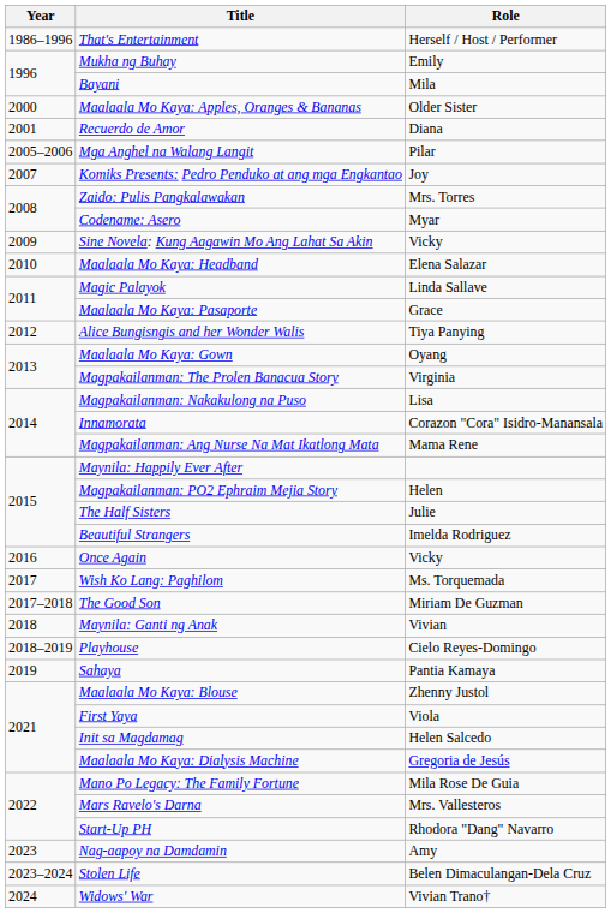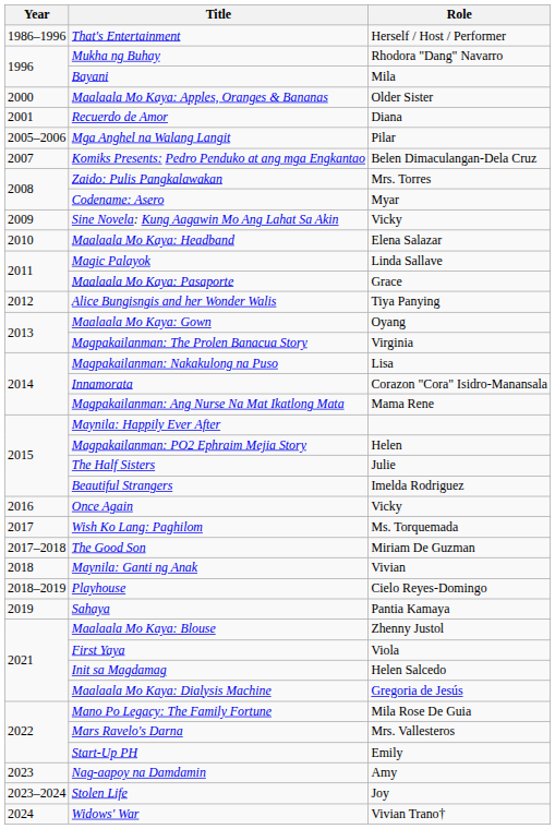 <table class="wikitable">
 <tr>
 <th>Year</th>
 <th>Title</th>
 <th>Role</th>
 </tr>
 <tr>
 <td>1986–1996</td>
 <td><em><a href='#'>That's Entertainment</a></em></td>
 <td>Herself / Host / Performer</td>
 </tr>
 <tr>
 <td rowspan="2">1996</td>
 <td><em><a href='#'>Mukha ng Buhay</a></em></td>
-<td>Emily</td>
+<td>Rhodora "Dang" Navarro</td>
 </tr>
 <tr>
 <td><em><a href='#'>Bayani</a></em></td>
 <td>Mila</td>
 </tr>
 <tr>
 <td>2000</td>
 <td><em><a href='#'>Maalaala Mo Kaya: Apples, Oranges & Bananas</a></em></td>
 <td>Older Sister</td>
 </tr>
 <tr>
 <td>2001</td>
 <td><em><a href='#'>Recuerdo de Amor</a></em></td>
 <td>Diana</td>
 </tr>
 <tr>
 <td>2005–2006</td>
 <td><em><a href='#'>Mga Anghel na Walang Langit</a></em></td>
 <td>Pilar</td>
 </tr>
 <tr>
 <td>2007</td>
 <td><em><a href='#'>Komiks Presents:</a> <a href='#'>Pedro Penduko at ang mga Engkantao</a></em></td>
-<td>Joy</td>
+<td>Belen Dimaculangan-Dela Cruz</td>
 </tr>
 <tr>
 <td rowspan="2">2008</td>
 <td><em><a href='#'>Zaido: Pulis Pangkalawakan</a></em></td>
 <td>Mrs. Torres</td>
 </tr>
 <tr>
 <td><em><a href='#'>Codename: Asero</a></em></td>
 <td>Myar</td>
 </tr>
 <tr>
 <td>2009</td>
 <td><em><a href='#'>Sine Novela</a>: <a href='#'>Kung Aagawin Mo Ang Lahat Sa Akin</a></em></td>
 <td>Vicky</td>
 </tr>
 <tr>
 <td>2010</td>
 <td><em><a href='#'>Maalaala Mo Kaya: Headband</a></em></td>
 <td>Elena Salazar</td>
 </tr>
 <tr>
 <td rowspan="2">2011</td>
 <td><em><a href='#'>Magic Palayok</a></em></td>
 <td>Linda Sallave</td>
 </tr>
 <tr>
 <td><em><a href='#'>Maalaala Mo Kaya: Pasaporte</a></em></td>
 <td>Grace</td>
 </tr>
 <tr>
 <td>2012</td>
 <td><em><a href='#'>Alice Bungisngis and her Wonder Walis</a></em></td>
 <td>Tiya Panying</td>
 </tr>
 <tr>
 <td rowspan="2">2013</td>
 <td><em><a href='#'>Maalaala Mo Kaya: Gown</a></em></td>
 <td>Oyang</td>
 </tr>
 <tr>
 <td><em><a href='#'>Magpakailanman: The Prolen Banacua Story</a></em></td>
 <td>Virginia</td>
 </tr>
 <tr>
 <td rowspan="3">2014</td>
 <td><em><a href='#'>Magpakailanman: Nakakulong na Puso</a></em></td>
 <td>Lisa</td>
 </tr>
 <tr>
 <td><em><a href='#'>Innamorata</a></em></td>
 <td>Corazon "Cora" Isidro-Manansala</td>
 </tr>
 <tr>
 <td><em><a href='#'>Magpakailanman: Ang Nurse Na Mat Ikatlong Mata</a></em></td>
 <td>Mama Rene</td>
 </tr>
 <tr>
 <td rowspan="4">2015</td>
 <td><em><a href='#'>Maynila: Happily Ever After</a></em></td>
 <td></td>
 </tr>
 <tr>
 <td><em><a href='#'>Magpakailanman: PO2 Ephraim Mejia Story</a></em></td>
 <td>Helen</td>
 </tr>
 <tr>
 <td><em><a href='#'>The Half Sisters</a></em></td>
 <td>Julie</td>
 </tr>
 <tr>
 <td><em><a href='#'>Beautiful Strangers</a></em></td>
 <td>Imelda Rodriguez</td>
 </tr>
 <tr>
 <td>2016</td>
 <td><em><a href='#'>Once Again</a></em></td>
 <td>Vicky</td>
 </tr>
 <tr>
 <td>2017</td>
 <td><em><a href='#'>Wish Ko Lang: Paghilom</a></em></td>
 <td>Ms. Torquemada</td>
 </tr>
 <tr>
 <td>2017–2018</td>
 <td><em><a href='#'>The Good Son</a></em></td>
 <td>Miriam De Guzman</td>
 </tr>
 <tr>
 <td>2018</td>
 <td><em><a href='#'>Maynila: Ganti ng Anak</a></em></td>
 <td>Vivian</td>
 </tr>
 <tr>
 <td>2018–2019</td>
 <td><em><a href='#'>Playhouse</a></em></td>
 <td>Cielo Reyes-Domingo</td>
 </tr>
 <tr>
 <td>2019</td>
 <td><em><a href='#'>Sahaya</a></em></td>
 <td>Pantia Kamaya</td>
 </tr>
 <tr>
 <td rowspan="4">2021</td>
 <td><em><a href='#'>Maalaala Mo Kaya: Blouse</a></em></td>
 <td>Zhenny Justol</td>
 </tr>
 <tr>
 <td><em><a href='#'>First Yaya</a></em></td>
 <td>Viola</td>
 </tr>
 <tr>
 <td><em><a href='#'>Init sa Magdamag</a></em></td>
 <td>Helen Salcedo</td>
 </tr>
 <tr>
 <td><em><a href='#'>Maalaala Mo Kaya: Dialysis Machine</a></em></td>
 <td><a href='#'>Gregoria de Jesús</a></td>
 </tr>
 <tr>
 <td rowspan="3">2022</td>
 <td><em><a href='#'>Mano Po Legacy: The Family Fortune</a></em></td>
 <td>Mila Rose De Guia</td>
 </tr>
 <tr>
 <td><em><a href='#'>Mars Ravelo's Darna</a> </em></td>
 <td>Mrs. Vallesteros</td>
 </tr>
 <tr>
 <td><em><a href='#'>Start-Up PH</a></em></td>
-<td>Rhodora "Dang" Navarro</td>
+<td>Emily</td>
 </tr>
 <tr>
 <td>2023</td>
 <td><em><a href='#'>Nag-aapoy na Damdamin</a></em></td>
 <td>Amy</td>
 </tr>
 <tr>
 <td>2023–2024</td>
 <td><em><a href='#'>Stolen Life</a></em></td>
-<td>Belen Dimaculangan-Dela Cruz</td>
+<td>Joy</td>
 </tr>
 <tr>
 <td>2024</td>
 <td><em><a href='#'>Widows' War</a></em></td>
 <td>Vivian Trano†</td>
 </tr>
 </table>
